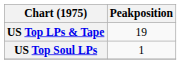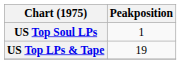 <table class="wikitable plainrowheaders" style="text-align:center;">
 <tr>
 <th>Chart (1975)</th>
 <th>Peakposition</th>
 </tr>
 <tr>
+<th scope="row">US <a href='#'>Top Soul LPs</a></th>
+<td>1</td>
+</tr>
+<tr>
 <th scope="row">US <a href='#'>Top LPs & Tape</a></th>
 <td>19</td>
 </tr>
 <tr>
-<th scope="row">US <a href='#'>Top Soul LPs</a></th>
-<td>1</td>
-</tr>
-<tr>
 </tr>
 </table>
